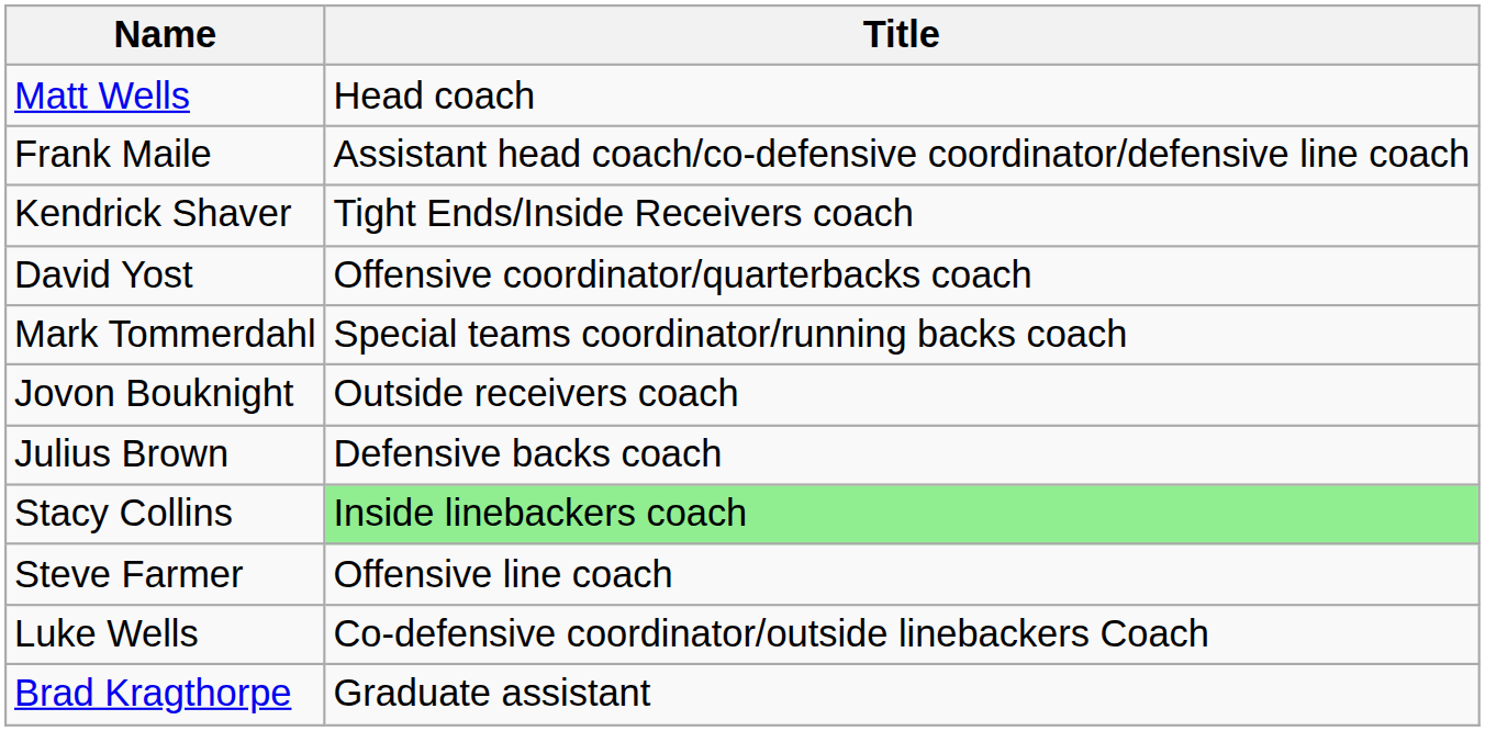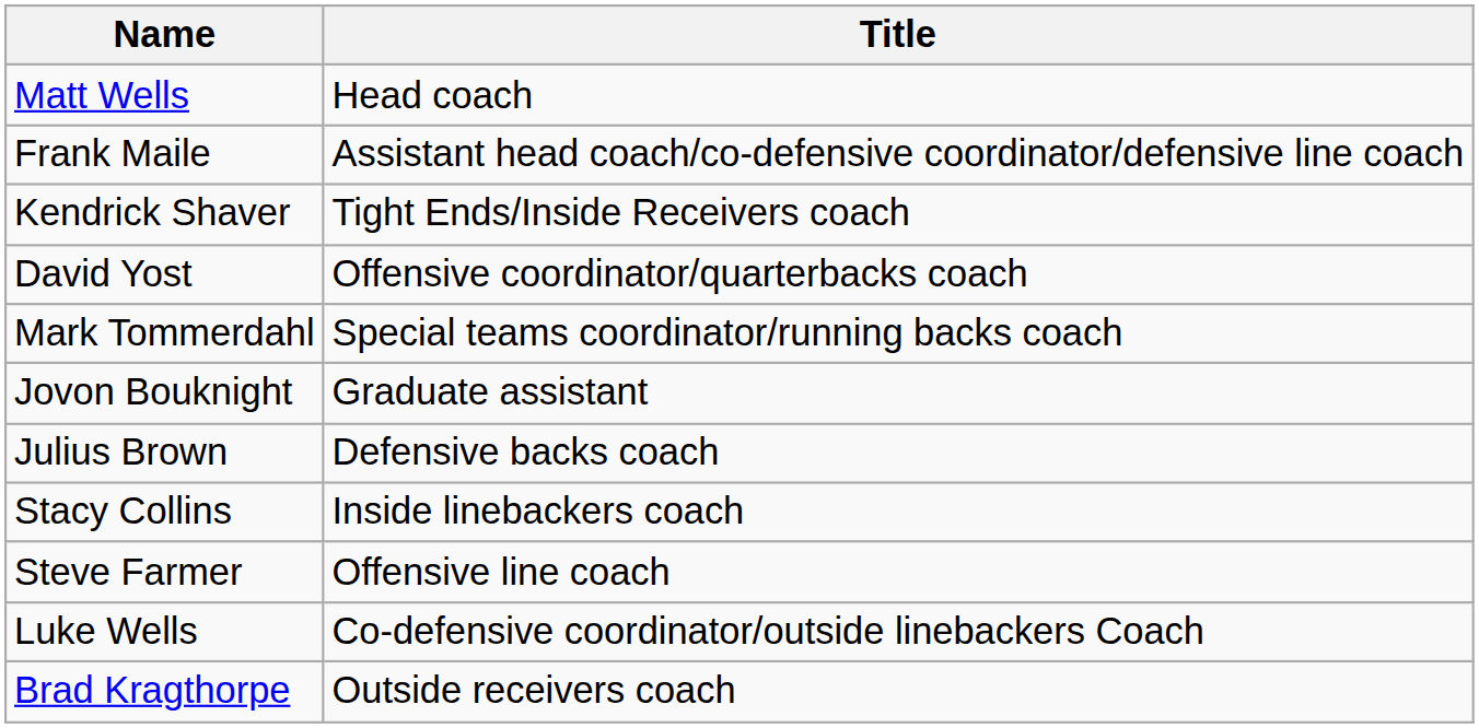 <table class="wikitable">
 <tr>
 <th>Name</th>
 <th>Title</th>
 </tr>
 <tr>
 <td><a href='#'>Matt Wells</a></td>
 <td>Head coach</td>
 </tr>
 <tr>
 <td>Frank Maile</td>
 <td>Assistant head coach/co-defensive coordinator/defensive line coach</td>
 </tr>
 <tr>
 <td>Kendrick Shaver</td>
 <td>Tight Ends/Inside Receivers coach</td>
 </tr>
 <tr>
 <td>David Yost</td>
 <td>Offensive coordinator/quarterbacks coach</td>
 </tr>
 <tr>
 <td>Mark Tommerdahl</td>
 <td>Special teams coordinator/running backs coach</td>
 </tr>
 <tr>
 <td>Jovon Bouknight</td>
-<td>Outside receivers coach</td>
+<td>Graduate assistant</td>
 </tr>
 <tr>
 <td>Julius Brown</td>
 <td>Defensive backs coach</td>
 </tr>
 <tr>
 <td>Stacy Collins</td>
-<td style="background: lightgreen;">Inside linebackers coach</td>
+<td>Inside linebackers coach</td>
 </tr>
 <tr>
 <td>Steve Farmer</td>
 <td>Offensive line coach</td>
 </tr>
 <tr>
 <td>Luke Wells</td>
 <td>Co-defensive coordinator/outside linebackers Coach</td>
 </tr>
 <tr>
 <td><a href='#'>Brad Kragthorpe</a></td>
-<td>Graduate assistant</td>
+<td>Outside receivers coach</td>
 </tr>
 </table>
